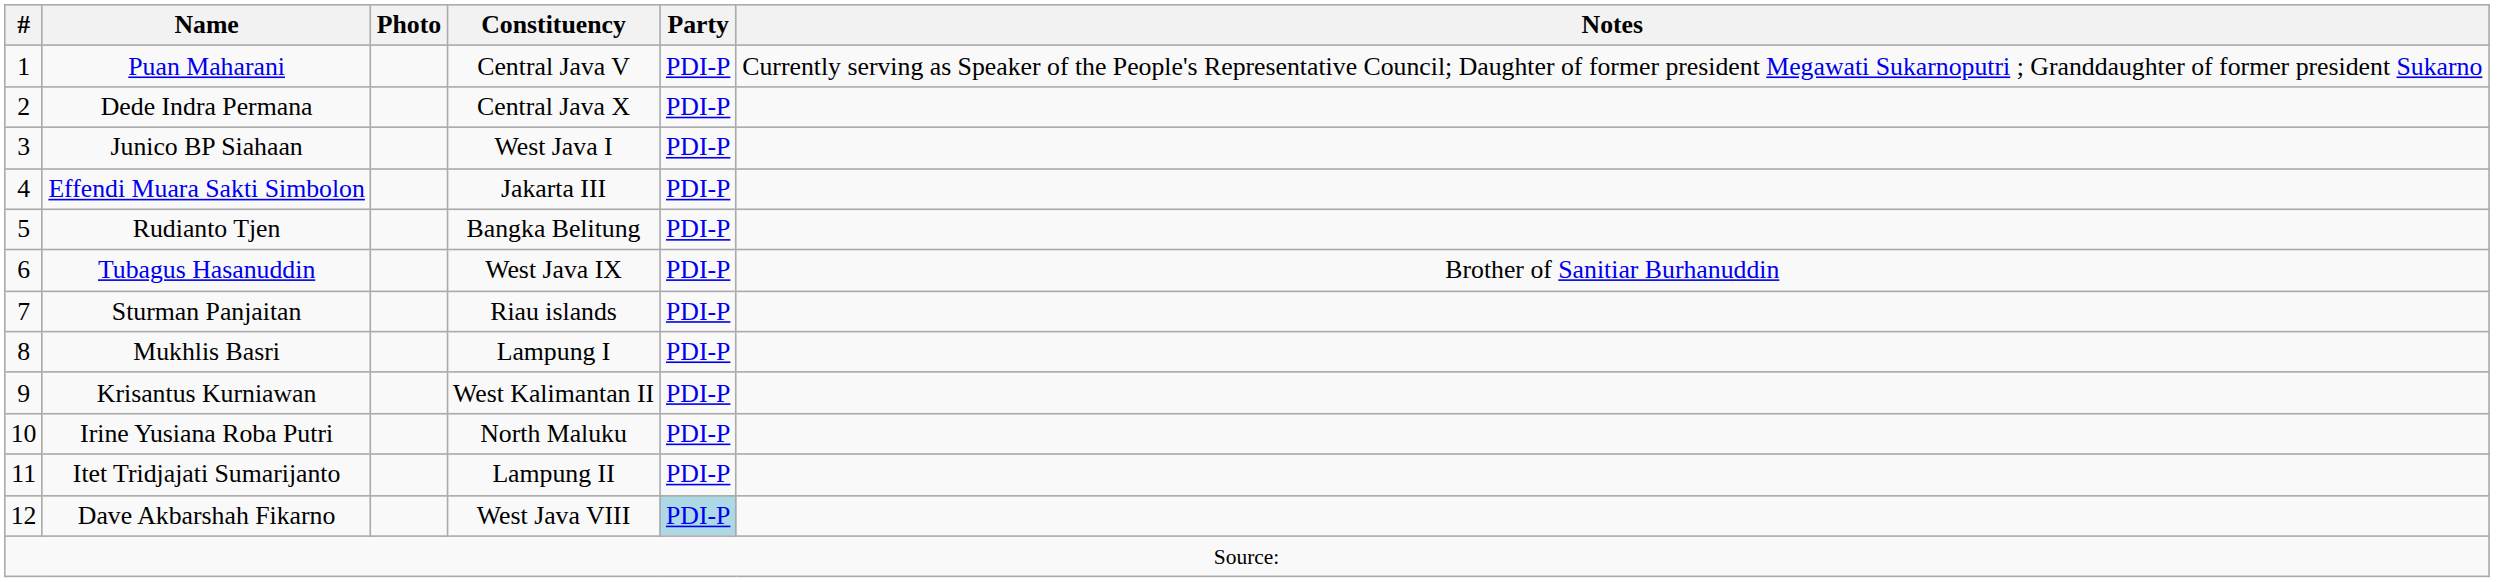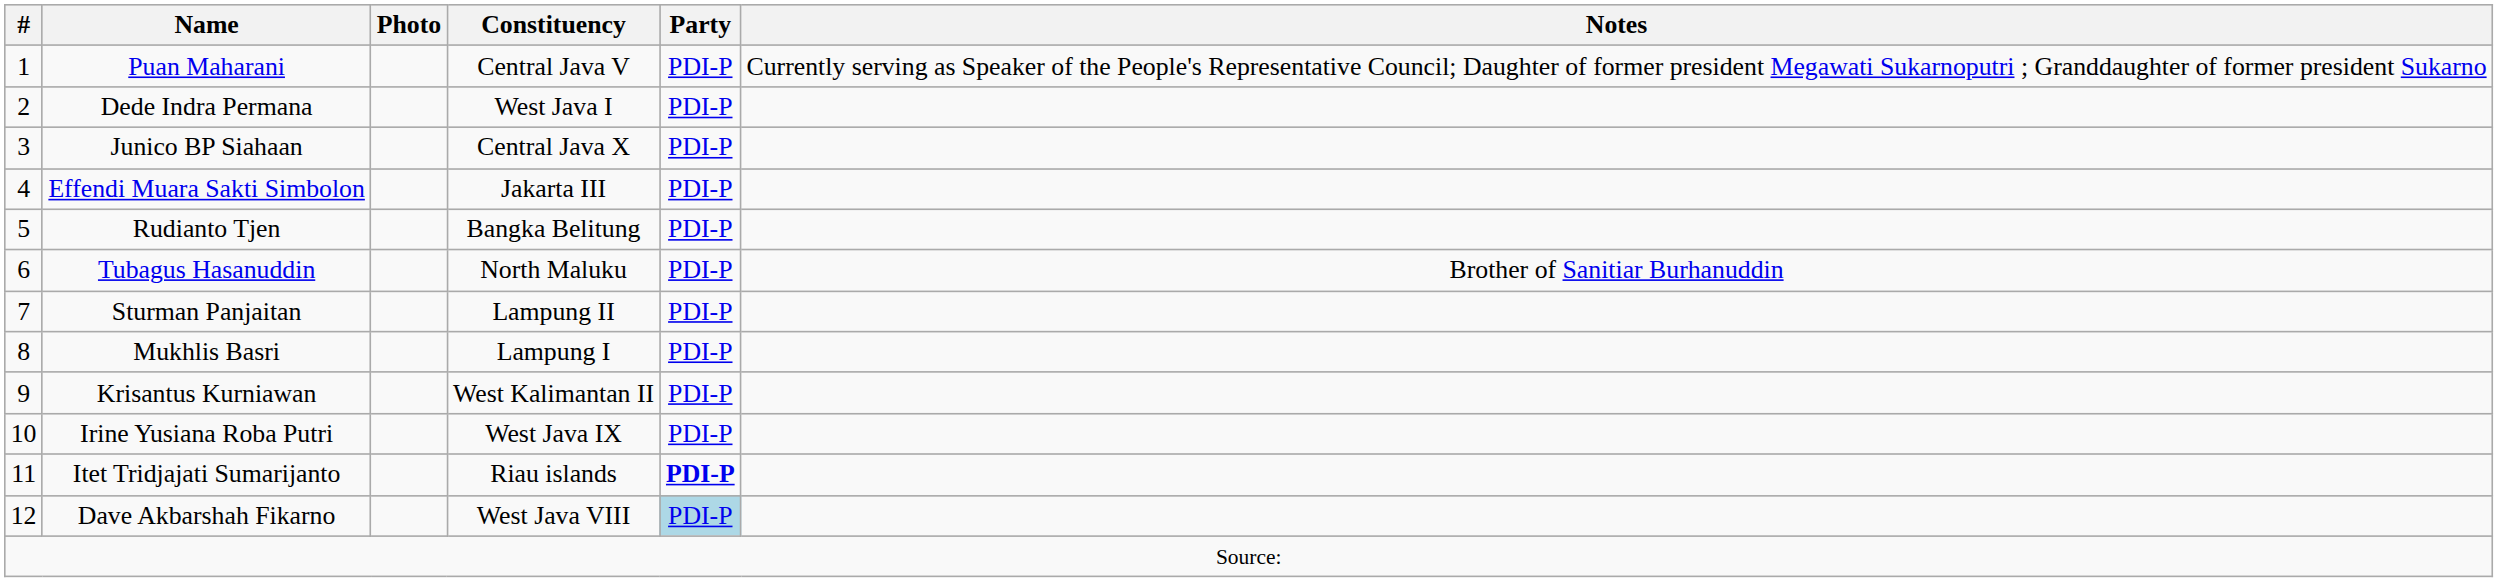 <table class="wikitable sortable" style="text-align: center">
 <tr>
 <th>#</th>
 <th>Name</th>
 <th>Photo</th>
 <th>Constituency</th>
 <th>Party</th>
 <th>Notes</th>
 </tr>
 <tr>
 <td>1</td>
 <td><a href='#'>Puan Maharani</a></td>
 <td></td>
 <td>Central Java V</td>
 <td><a href='#'>PDI-P</a></td>
 <td>Currently serving as Speaker of the People's Representative Council; Daughter of former president <a href='#'>Megawati Sukarnoputri</a> ; Granddaughter of former president <a href='#'>Sukarno</a></td>
 </tr>
 <tr>
 <td>2</td>
 <td>Dede Indra Permana</td>
 <td></td>
-<td>Central Java X</td>
+<td>West Java I</td>
 <td><a href='#'>PDI-P</a></td>
 <td></td>
 </tr>
 <tr>
 <td>3</td>
 <td>Junico BP Siahaan</td>
 <td></td>
-<td>West Java I</td>
+<td>Central Java X</td>
 <td><a href='#'>PDI-P</a></td>
 <td></td>
 </tr>
 <tr>
 <td>4</td>
 <td><a href='#'>Effendi Muara Sakti Simbolon</a></td>
 <td></td>
 <td>Jakarta III</td>
 <td><a href='#'>PDI-P</a></td>
 <td></td>
 </tr>
 <tr>
 <td>5</td>
 <td>Rudianto Tjen</td>
 <td></td>
 <td>Bangka Belitung</td>
 <td><a href='#'>PDI-P</a></td>
 <td></td>
 </tr>
 <tr>
 <td>6</td>
 <td><a href='#'>Tubagus Hasanuddin</a></td>
 <td></td>
-<td>West Java IX</td>
+<td>North Maluku</td>
 <td><a href='#'>PDI-P</a></td>
 <td>Brother of <a href='#'>Sanitiar Burhanuddin</a></td>
 </tr>
 <tr>
 <td>7</td>
 <td>Sturman Panjaitan</td>
 <td></td>
-<td>Riau islands</td>
+<td>Lampung II</td>
 <td><a href='#'>PDI-P</a></td>
 <td></td>
 </tr>
 <tr>
 <td>8</td>
 <td>Mukhlis Basri</td>
 <td></td>
 <td>Lampung I</td>
 <td><a href='#'>PDI-P</a></td>
 <td></td>
 </tr>
 <tr>
 <td>9</td>
 <td>Krisantus Kurniawan</td>
 <td></td>
 <td>West Kalimantan II</td>
 <td><a href='#'>PDI-P</a></td>
 <td></td>
 </tr>
 <tr>
 <td>10</td>
 <td>Irine Yusiana Roba Putri</td>
 <td></td>
-<td>North Maluku</td>
+<td>West Java IX</td>
 <td><a href='#'>PDI-P</a></td>
 <td></td>
 </tr>
 <tr>
 <td>11</td>
 <td>Itet Tridjajati Sumarijanto</td>
 <td></td>
-<td>Lampung II</td>
-<td><a href='#'>PDI-P</a></td>
+<td>Riau islands</td>
+<td><strong><a href='#'>PDI-P</a></strong></td>
 <td></td>
 </tr>
 <tr>
 <td>12</td>
 <td>Dave Akbarshah Fikarno</td>
 <td></td>
 <td>West Java VIII</td>
 <td style="background: lightblue;"><a href='#'>PDI-P</a></td>
 <td></td>
 </tr>
 <tr>
 <td colspan="6"><small>Source:</small></td>
 </tr>
 </table>
